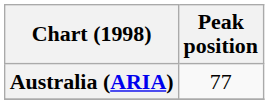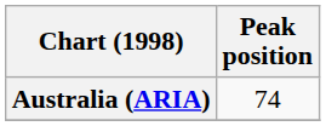 <table class="wikitable sortable plainrowheaders" style="text-align:center">
 <tr>
 <th scope="col">Chart (1998)</th>
 <th scope="col">Peak<br>position</th>
 </tr>
 <tr>
 <th scope="row">Australia (<a href='#'>ARIA</a>)</th>
-<td>77</td>
+<td>74</td>
 </tr>
 <tr>
 </tr>
 <tr>
 </tr>
 <tr>
 </tr>
 </table>
